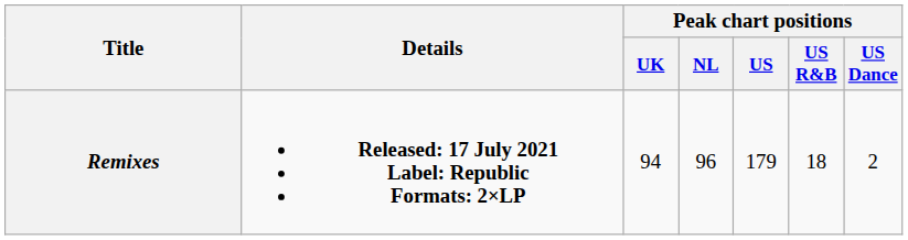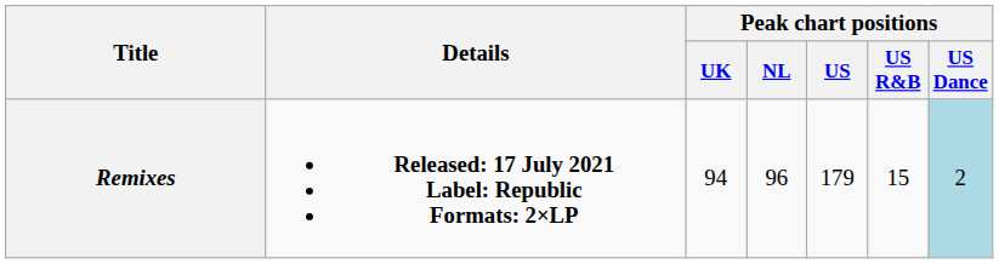 <table class="wikitable plainrowheaders" style="text-align:center;">
 <tr>
 <th scope="col" rowspan="2" style="width:11em;">Title</th>
 <th scope="col" rowspan="2" style="width:18em;">Details</th>
 <th scope="col" colspan="5">Peak chart positions</th>
 </tr>
 <tr>
 <th scope="col" style="width:2.5em;font-size:90%;"><a href='#'>UK</a><br></th>
 <th scope="col" style="width:2.5em;font-size:90%;"><a href='#'>NL</a><br></th>
 <th scope="col" style="width:2.5em;font-size:90%;"><a href='#'>US</a><br></th>
 <th scope="col" style="width:2.5em;font-size:90%;"><a href='#'>US<br>R&B</a><br></th>
 <th scope="col" style="width:2.5em;font-size:90%;"><a href='#'>US<br>Dance</a><br></th>
 </tr>
 <tr>
 <th scope="row"><em>Remixes</em></th>
 <td><strong><br><ul><li>Released: 17 July 2021</li><li>Label: Republic</li><li>Formats: 2×LP</li></ul></strong></td>
 <td>94</td>
 <td>96</td>
 <td>179</td>
-<td>18</td>
-<td>2</td>
+<td>15</td>
+<td style="background: lightblue;">2</td>
 </tr>
 </table>
